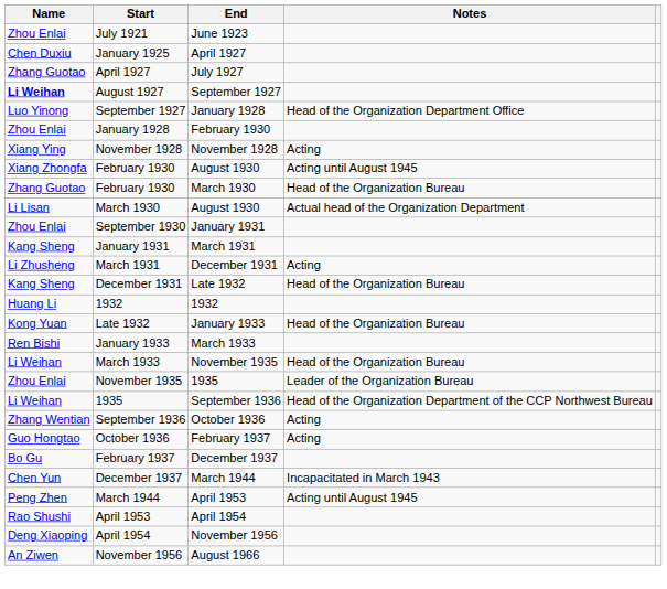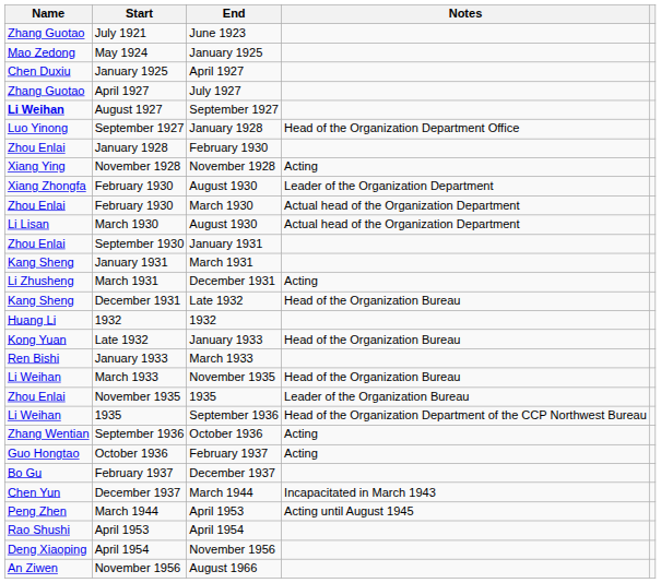 <table class="wikitable">
 <tr>
 <th>Name</th>
 <th>Start</th>
 <th>End</th>
 <th>Notes</th>
 <th></th>
 </tr>
 <tr>
-<td><a href='#'>Zhou Enlai</a></td>
+<td><a href='#'>Zhang Guotao</a></td>
 <td>July 1921</td>
 <td>June 1923</td>
+<td></td>
+<td></td>
+</tr>
+<tr>
+<td><a href='#'>Mao Zedong</a></td>
+<td>May 1924</td>
+<td>January 1925</td>
 <td></td>
 <td></td>
 </tr>
 <tr>
 <td><a href='#'>Chen Duxiu</a></td>
 <td>January 1925</td>
 <td>April 1927</td>
 <td></td>
 <td></td>
 </tr>
 <tr>
 <td><a href='#'>Zhang Guotao</a></td>
 <td>April 1927</td>
 <td>July 1927</td>
 <td></td>
 <td></td>
 </tr>
 <tr>
 <td><strong><a href='#'>Li Weihan</a></strong></td>
 <td>August 1927</td>
 <td>September 1927</td>
 <td></td>
 <td></td>
 </tr>
 <tr>
 <td><a href='#'>Luo Yinong</a></td>
 <td>September 1927</td>
 <td>January 1928</td>
 <td>Head of the Organization Department Office</td>
 <td></td>
 </tr>
 <tr>
 <td><a href='#'>Zhou Enlai</a></td>
 <td>January 1928</td>
 <td>February 1930</td>
 <td></td>
 <td></td>
 </tr>
 <tr>
 <td><a href='#'>Xiang Ying</a></td>
 <td>November 1928</td>
 <td>November 1928</td>
 <td>Acting</td>
 <td></td>
 </tr>
 <tr>
 <td><a href='#'>Xiang Zhongfa</a></td>
 <td>February 1930</td>
 <td>August 1930</td>
-<td>Acting until August 1945</td>
+<td>Leader of the Organization Department</td>
 <td></td>
 </tr>
 <tr>
-<td><a href='#'>Zhang Guotao</a></td>
+<td><a href='#'>Zhou Enlai</a></td>
 <td>February 1930</td>
 <td>March 1930</td>
-<td>Head of the Organization Bureau</td>
+<td>Actual head of the Organization Department</td>
 <td></td>
 </tr>
 <tr>
 <td><a href='#'>Li Lisan</a></td>
 <td>March 1930</td>
 <td>August 1930</td>
 <td>Actual head of the Organization Department</td>
 <td></td>
 </tr>
 <tr>
 <td><a href='#'>Zhou Enlai</a></td>
 <td>September 1930</td>
 <td>January 1931</td>
 <td></td>
 <td></td>
 </tr>
 <tr>
 <td><a href='#'>Kang Sheng</a></td>
 <td>January 1931</td>
 <td>March 1931</td>
 <td></td>
 <td></td>
 </tr>
 <tr>
 <td><a href='#'>Li Zhusheng</a></td>
 <td>March 1931</td>
 <td>December 1931</td>
 <td>Acting</td>
 <td></td>
 </tr>
 <tr>
 <td><a href='#'>Kang Sheng</a></td>
 <td>December 1931</td>
 <td>Late 1932</td>
 <td>Head of the Organization Bureau</td>
 <td></td>
 </tr>
 <tr>
 <td><a href='#'>Huang Li</a></td>
 <td>1932</td>
 <td>1932</td>
 <td></td>
 <td></td>
 </tr>
 <tr>
 <td><a href='#'>Kong Yuan</a></td>
 <td>Late 1932</td>
 <td>January 1933</td>
 <td>Head of the Organization Bureau</td>
 <td></td>
 </tr>
 <tr>
 <td><a href='#'>Ren Bishi</a></td>
 <td>January 1933</td>
 <td>March 1933</td>
 <td></td>
 <td></td>
 </tr>
 <tr>
 <td><a href='#'>Li Weihan</a></td>
 <td>March 1933</td>
 <td>November 1935</td>
 <td>Head of the Organization Bureau</td>
 <td></td>
 </tr>
 <tr>
 <td><a href='#'>Zhou Enlai</a></td>
 <td>November 1935</td>
 <td>1935</td>
 <td>Leader of the Organization Bureau</td>
 <td></td>
 </tr>
 <tr>
 <td><a href='#'>Li Weihan</a></td>
 <td>1935</td>
 <td>September 1936</td>
 <td>Head of the Organization Department of the CCP Northwest Bureau</td>
 <td></td>
 </tr>
 <tr>
 <td><a href='#'>Zhang Wentian</a></td>
 <td>September 1936</td>
 <td>October 1936</td>
 <td>Acting</td>
 <td></td>
 </tr>
 <tr>
 <td><a href='#'>Guo Hongtao</a></td>
 <td>October 1936</td>
 <td>February 1937</td>
 <td>Acting</td>
 <td></td>
 </tr>
 <tr>
 <td><a href='#'>Bo Gu</a></td>
 <td>February 1937</td>
 <td>December 1937</td>
 <td></td>
 <td></td>
 </tr>
 <tr>
 <td><a href='#'>Chen Yun</a></td>
 <td>December 1937</td>
 <td>March 1944</td>
 <td>Incapacitated in March 1943</td>
 <td></td>
 </tr>
 <tr>
 <td><a href='#'>Peng Zhen</a></td>
 <td>March 1944</td>
 <td>April 1953</td>
 <td>Acting until August 1945</td>
 <td></td>
 </tr>
 <tr>
 <td><a href='#'>Rao Shushi</a></td>
 <td>April 1953</td>
 <td>April 1954</td>
 <td></td>
 <td></td>
 </tr>
 <tr>
 <td><a href='#'>Deng Xiaoping</a></td>
 <td>April 1954</td>
 <td>November 1956</td>
 <td></td>
 <td></td>
 </tr>
 <tr>
 <td><a href='#'>An Ziwen</a></td>
 <td>November 1956</td>
 <td>August 1966</td>
 <td></td>
 <td></td>
 </tr>
 </table>
